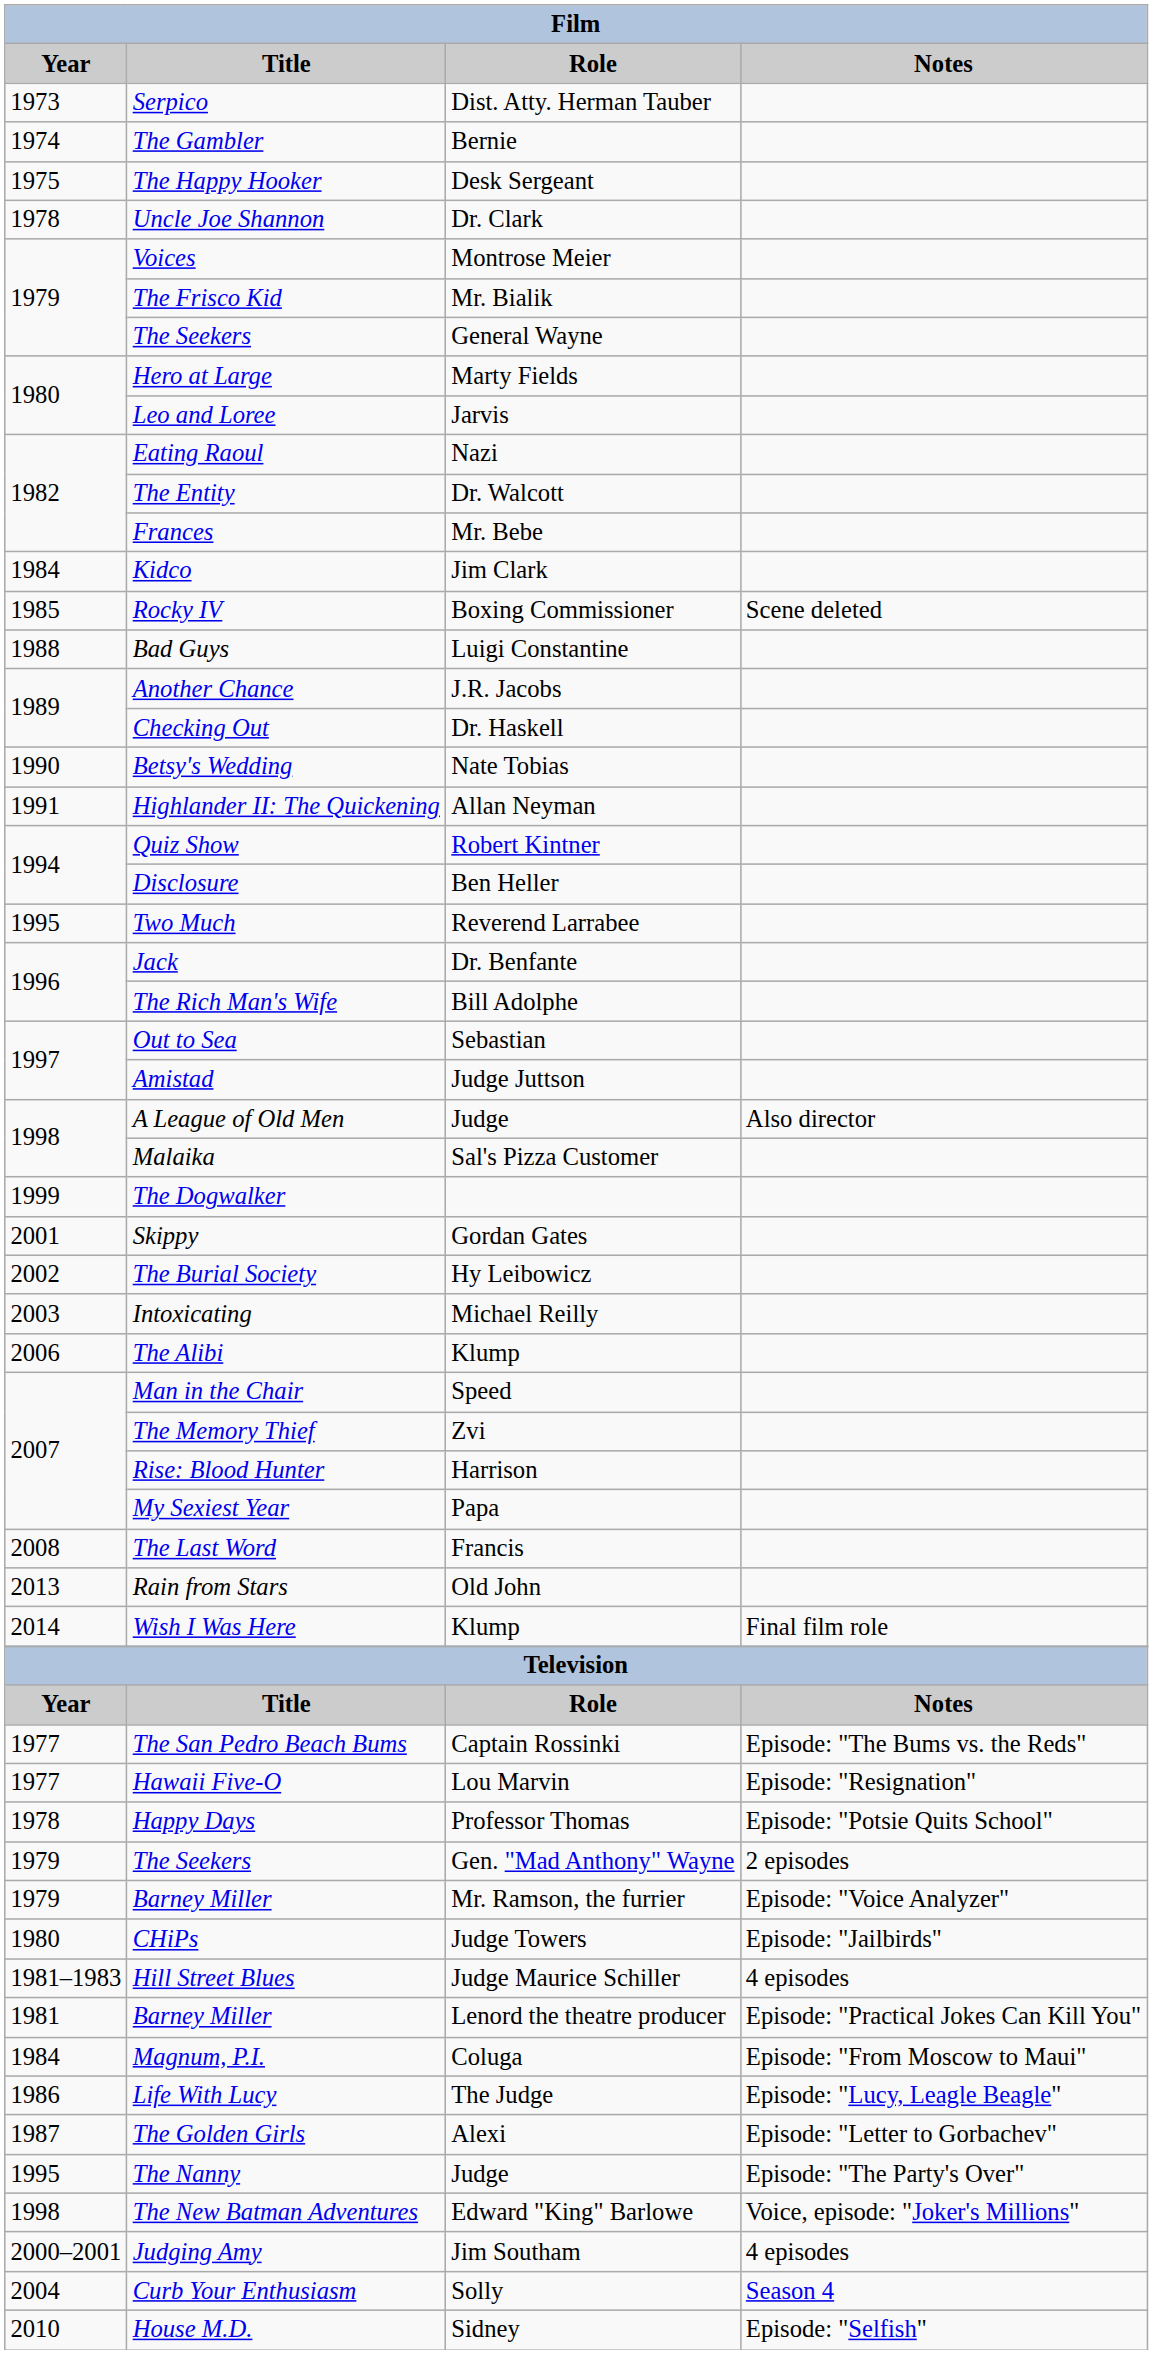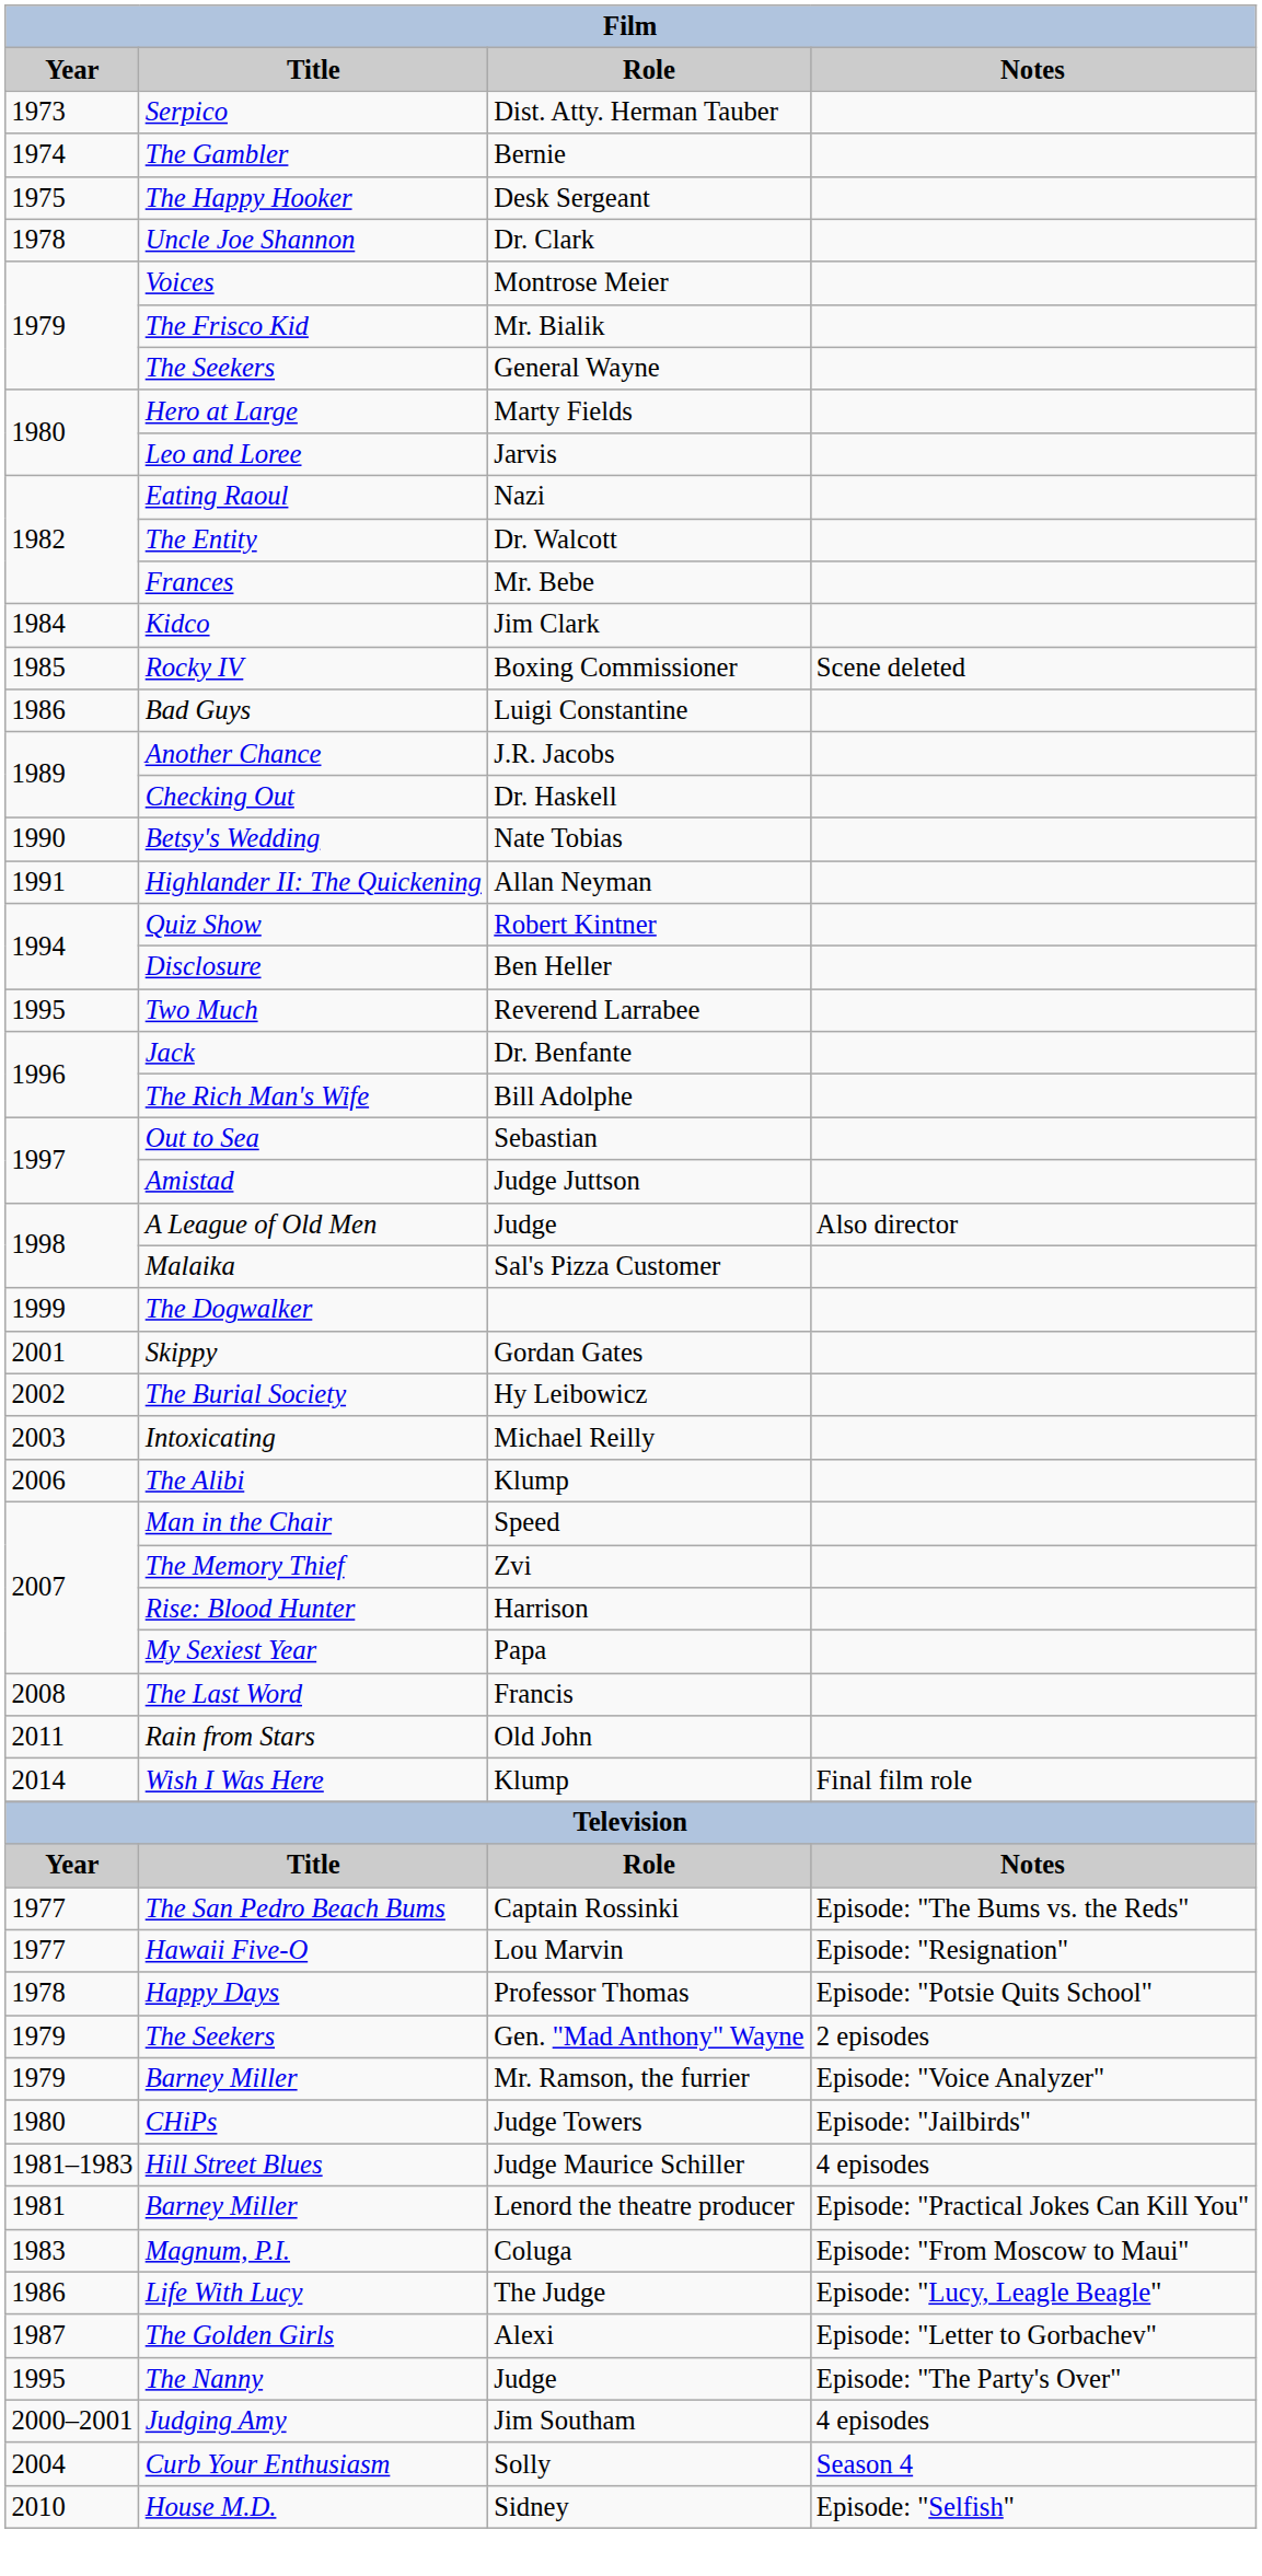 <table class="wikitable" style="font-size:100%">
 <tr style="text-align:center;">
 <th colspan=4 style="background:#B0C4DE;">Film</th>
 </tr>
 <tr style="text-align:center;">
 <th style="background:#ccc;">Year</th>
 <th style="background:#ccc;">Title</th>
 <th style="background:#ccc;">Role</th>
 <th style="background:#ccc;">Notes</th>
 </tr>
 <tr>
 <td>1973</td>
 <td><em><a href='#'>Serpico</a></em></td>
 <td>Dist. Atty. Herman Tauber</td>
 <td></td>
 </tr>
 <tr>
 <td>1974</td>
 <td><em><a href='#'>The Gambler</a></em></td>
 <td>Bernie</td>
 <td></td>
 </tr>
 <tr>
 <td>1975</td>
 <td><em><a href='#'>The Happy Hooker</a></em></td>
 <td>Desk Sergeant</td>
 <td></td>
 </tr>
 <tr>
 <td>1978</td>
 <td><em><a href='#'>Uncle Joe Shannon</a></em></td>
 <td>Dr. Clark</td>
 <td></td>
 </tr>
 <tr>
 <td rowspan="3">1979</td>
 <td><em><a href='#'>Voices</a></em></td>
 <td>Montrose Meier</td>
 <td></td>
 </tr>
 <tr>
 <td><em><a href='#'>The Frisco Kid</a></em></td>
 <td>Mr. Bialik</td>
 <td></td>
 </tr>
 <tr>
 <td><em><a href='#'>The Seekers</a></em></td>
 <td>General Wayne</td>
 <td></td>
 </tr>
 <tr>
 <td rowspan="2">1980</td>
 <td><em><a href='#'>Hero at Large</a></em></td>
 <td>Marty Fields</td>
 <td></td>
 </tr>
 <tr>
 <td><em><a href='#'>Leo and Loree</a></em></td>
 <td>Jarvis</td>
 <td></td>
 </tr>
 <tr>
 <td rowspan="3">1982</td>
 <td><em><a href='#'>Eating Raoul</a></em></td>
 <td>Nazi</td>
 <td></td>
 </tr>
 <tr>
 <td><em><a href='#'>The Entity</a></em></td>
 <td>Dr. Walcott</td>
 <td></td>
 </tr>
 <tr>
 <td><em><a href='#'>Frances</a></em></td>
 <td>Mr. Bebe</td>
 <td></td>
 </tr>
 <tr>
 <td>1984</td>
 <td><em><a href='#'>Kidco</a></em></td>
 <td>Jim Clark</td>
 <td></td>
 </tr>
 <tr>
 <td>1985</td>
 <td><em><a href='#'>Rocky IV</a></em></td>
 <td>Boxing Commissioner</td>
 <td>Scene deleted</td>
 </tr>
 <tr>
-<td>1988</td>
+<td>1986</td>
 <td><em>Bad Guys</em></td>
 <td>Luigi Constantine</td>
 <td></td>
 </tr>
 <tr>
 <td rowspan="2">1989</td>
 <td><em><a href='#'>Another Chance</a></em></td>
 <td>J.R. Jacobs</td>
 <td></td>
 </tr>
 <tr>
 <td><em><a href='#'>Checking Out</a></em></td>
 <td>Dr. Haskell</td>
 <td></td>
 </tr>
 <tr>
 <td>1990</td>
 <td><em><a href='#'>Betsy's Wedding</a></em></td>
 <td>Nate Tobias</td>
 <td></td>
 </tr>
 <tr>
 <td>1991</td>
 <td><em><a href='#'>Highlander II: The Quickening</a></em></td>
 <td>Allan Neyman</td>
 <td></td>
 </tr>
 <tr>
 <td rowspan="2">1994</td>
 <td><em><a href='#'>Quiz Show</a></em></td>
 <td><a href='#'>Robert Kintner</a></td>
 <td></td>
 </tr>
 <tr>
 <td><em><a href='#'>Disclosure</a></em></td>
 <td>Ben Heller</td>
 <td></td>
 </tr>
 <tr>
 <td>1995</td>
 <td><em><a href='#'>Two Much</a></em></td>
 <td>Reverend Larrabee</td>
 <td></td>
 </tr>
 <tr>
 <td rowspan="2">1996</td>
 <td><em><a href='#'>Jack</a></em></td>
 <td>Dr. Benfante</td>
 <td></td>
 </tr>
 <tr>
 <td><em><a href='#'>The Rich Man's Wife</a></em></td>
 <td>Bill Adolphe</td>
 <td></td>
 </tr>
 <tr>
 <td rowspan="2">1997</td>
 <td><em><a href='#'>Out to Sea</a></em></td>
 <td>Sebastian</td>
 <td></td>
 </tr>
 <tr>
 <td><em><a href='#'>Amistad</a></em></td>
 <td>Judge Juttson</td>
 <td></td>
 </tr>
 <tr>
 <td rowspan="2">1998</td>
 <td><em>A League of Old Men</em></td>
 <td>Judge</td>
 <td>Also director</td>
 </tr>
 <tr>
 <td><em>Malaika</em></td>
 <td>Sal's Pizza Customer</td>
 <td></td>
 </tr>
 <tr>
 <td>1999</td>
 <td><em><a href='#'>The Dogwalker</a></em></td>
 <td></td>
 <td></td>
 </tr>
 <tr>
 <td>2001</td>
 <td><em>Skippy</em></td>
 <td>Gordan Gates</td>
 <td></td>
 </tr>
 <tr>
 <td>2002</td>
 <td><em><a href='#'>The Burial Society</a></em></td>
 <td>Hy Leibowicz</td>
 <td></td>
 </tr>
 <tr>
 <td>2003</td>
 <td><em>Intoxicating</em></td>
 <td>Michael Reilly</td>
 <td></td>
 </tr>
 <tr>
 <td>2006</td>
 <td><em><a href='#'>The Alibi</a></em></td>
 <td>Klump</td>
 <td></td>
 </tr>
 <tr>
 <td rowspan="4">2007</td>
 <td><em><a href='#'>Man in the Chair</a></em></td>
 <td>Speed</td>
 <td></td>
 </tr>
 <tr>
 <td><em><a href='#'>The Memory Thief</a></em></td>
 <td>Zvi</td>
 <td></td>
 </tr>
 <tr>
 <td><em><a href='#'>Rise: Blood Hunter</a></em></td>
 <td>Harrison</td>
 <td></td>
 </tr>
 <tr>
 <td><em><a href='#'>My Sexiest Year</a></em></td>
 <td>Papa</td>
 <td></td>
 </tr>
 <tr>
 <td>2008</td>
 <td><em><a href='#'>The Last Word</a></em></td>
 <td>Francis</td>
 <td></td>
 </tr>
 <tr>
-<td>2013</td>
+<td>2011</td>
 <td><em>Rain from Stars</em></td>
 <td>Old John</td>
 <td></td>
 </tr>
 <tr>
 <td>2014</td>
 <td><em><a href='#'>Wish I Was Here</a></em></td>
 <td>Klump</td>
 <td>Final film role</td>
 </tr>
 <tr>
 </tr>
 <tr style="text-align:center;">
 <th colspan=4 style="background:#B0C4DE;">Television</th>
 </tr>
 <tr style="text-align:center;">
 <th style="background:#ccc;">Year</th>
 <th style="background:#ccc;">Title</th>
 <th style="background:#ccc;">Role</th>
 <th style="background:#ccc;">Notes</th>
 </tr>
 <tr>
 <td>1977</td>
 <td><em><a href='#'>The San Pedro Beach Bums</a></em></td>
 <td>Captain Rossinki</td>
 <td>Episode: "The Bums vs. the Reds"</td>
 </tr>
 <tr>
 <td>1977</td>
 <td><em><a href='#'>Hawaii Five-O</a></em></td>
 <td>Lou Marvin</td>
 <td>Episode: "Resignation"</td>
 </tr>
 <tr>
 <td>1978</td>
 <td><em><a href='#'>Happy Days</a></em></td>
 <td>Professor Thomas</td>
 <td>Episode: "Potsie Quits School"</td>
 </tr>
 <tr>
 <td>1979</td>
 <td><em><a href='#'>The Seekers</a></em></td>
 <td>Gen. <a href='#'>"Mad Anthony" Wayne</a></td>
 <td>2 episodes</td>
 </tr>
 <tr>
 <td>1979</td>
 <td><em><a href='#'>Barney Miller</a></em></td>
 <td>Mr. Ramson, the furrier</td>
 <td>Episode: "Voice Analyzer"</td>
 </tr>
 <tr>
 <td>1980</td>
 <td><em><a href='#'>CHiPs</a></em></td>
 <td>Judge Towers</td>
 <td>Episode: "Jailbirds"</td>
 </tr>
 <tr>
 <td>1981–1983</td>
 <td><em><a href='#'>Hill Street Blues</a></em></td>
 <td>Judge Maurice Schiller</td>
 <td>4 episodes</td>
 </tr>
 <tr>
 <td>1981</td>
 <td><em><a href='#'>Barney Miller</a></em></td>
 <td>Lenord the theatre producer</td>
 <td>Episode: "Practical Jokes Can Kill You"</td>
 </tr>
 <tr>
-<td>1984</td>
+<td>1983</td>
 <td><em><a href='#'>Magnum, P.I.</a></em></td>
 <td>Coluga</td>
 <td>Episode: "From Moscow to Maui"</td>
 </tr>
 <tr>
 <td>1986</td>
 <td><em><a href='#'>Life With Lucy</a></em></td>
 <td>The Judge</td>
 <td>Episode: "<a href='#'>Lucy, Leagle Beagle</a>"</td>
 </tr>
 <tr>
 <td>1987</td>
 <td><em><a href='#'>The Golden Girls</a></em></td>
 <td>Alexi</td>
 <td>Episode: "Letter to Gorbachev"</td>
 </tr>
 <tr>
 <td>1995</td>
 <td><em><a href='#'>The Nanny</a></em></td>
 <td>Judge</td>
 <td>Episode: "The Party's Over"</td>
 </tr>
 <tr>
-<td>1998</td>
-<td><em><a href='#'>The New Batman Adventures</a></em></td>
-<td>Edward "King" Barlowe</td>
-<td>Voice, episode: "<a href='#'>Joker's Millions</a>"</td>
-</tr>
-<tr>
 <td>2000–2001</td>
 <td><em><a href='#'>Judging Amy</a></em></td>
 <td>Jim Southam</td>
 <td>4 episodes</td>
 </tr>
 <tr>
 <td>2004</td>
 <td><em><a href='#'>Curb Your Enthusiasm</a></em></td>
 <td>Solly</td>
 <td><a href='#'>Season 4</a></td>
 </tr>
 <tr>
 <td>2010</td>
 <td><em><a href='#'>House M.D.</a></em></td>
 <td>Sidney</td>
 <td>Episode: "<a href='#'>Selfish</a>"</td>
 </tr>
 </table>
